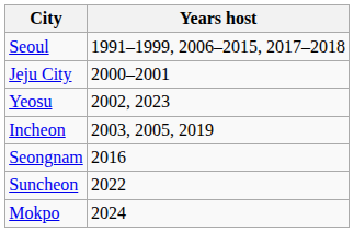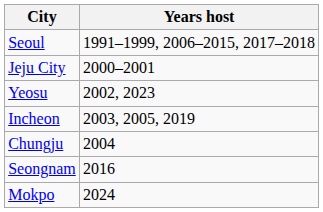 <table class=wikitable>
 <tr>
 <th>City</th>
 <th>Years host</th>
 </tr>
 <tr>
 <td><a href='#'>Seoul</a></td>
 <td>1991–1999, 2006–2015, 2017–2018</td>
 </tr>
 <tr>
 <td><a href='#'>Jeju City</a></td>
 <td>2000–2001</td>
 </tr>
 <tr>
 <td><a href='#'>Yeosu</a></td>
 <td>2002, 2023</td>
 </tr>
 <tr>
 <td><a href='#'>Incheon</a></td>
 <td>2003, 2005, 2019</td>
 </tr>
 <tr>
+<td><a href='#'>Chungju</a></td>
+<td>2004</td>
+</tr>
+<tr>
 <td><a href='#'>Seongnam</a></td>
 <td>2016</td>
-</tr>
-<tr>
-<td><a href='#'>Suncheon</a></td>
-<td>2022</td>
 </tr>
 <tr>
 <td><a href='#'>Mokpo</a></td>
 <td>2024</td>
 </tr>
 </table>
